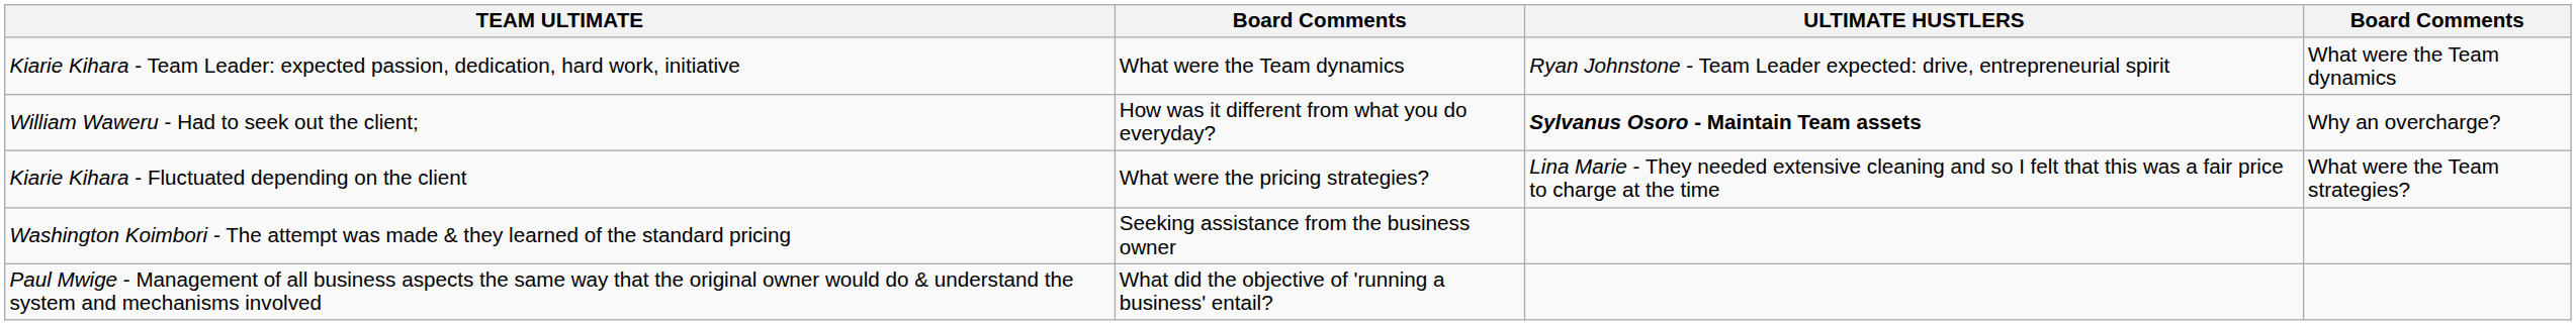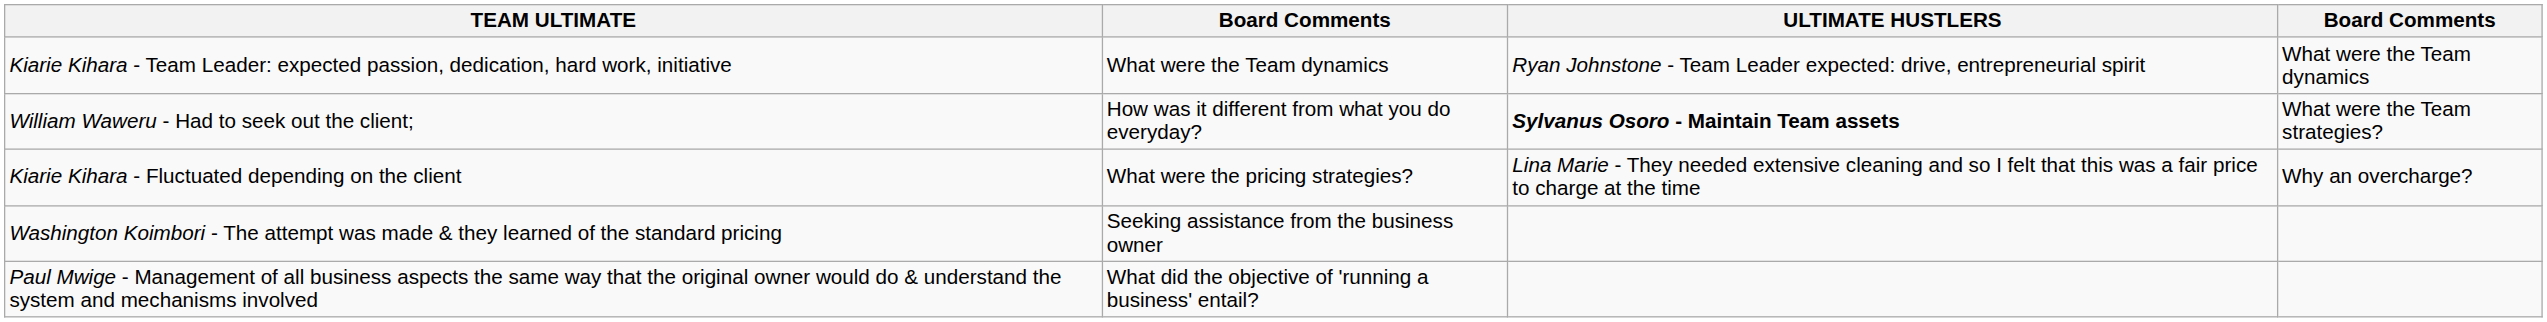 <table class="wikitable sortable">
 <tr>
 <th><strong>TEAM ULTIMATE</strong></th>
 <th>Board Comments</th>
 <th><strong>ULTIMATE HUSTLERS</strong></th>
 <th>Board Comments</th>
 </tr>
 <tr>
 <td><em>Kiarie Kihara</em> - Team Leader: expected passion, dedication, hard work, initiative</td>
 <td>What were the Team dynamics</td>
 <td><em>Ryan Johnstone</em> - Team Leader expected: drive, entrepreneurial spirit</td>
 <td>What were the Team dynamics</td>
 </tr>
 <tr>
 <td><em>William Waweru</em> - Had to seek out the client;</td>
 <td>How was it different from what you do everyday?</td>
 <td><strong><em>Sylvanus Osoro</em> - Maintain Team assets</strong></td>
-<td>Why an overcharge?</td>
+<td>What were the Team strategies?</td>
 </tr>
 <tr>
 <td><em>Kiarie Kihara</em> - Fluctuated depending on the client</td>
 <td>What were the pricing strategies?</td>
 <td><em>Lina Marie</em> - They needed extensive cleaning and so I felt that this was a fair price to charge at the time</td>
-<td>What were the Team strategies?</td>
+<td>Why an overcharge?</td>
 </tr>
 <tr>
 <td><em>Washington Koimbori</em> - The attempt was made & they learned of the standard pricing</td>
 <td>Seeking assistance from the business owner</td>
 <td></td>
 <td></td>
 </tr>
 <tr>
 <td><em>Paul Mwige</em> - Management of all business aspects the same way that the original owner would do & understand the system and mechanisms involved</td>
 <td>What did the objective of 'running a business' entail?</td>
 <td></td>
 <td></td>
 </tr>
 </table>
